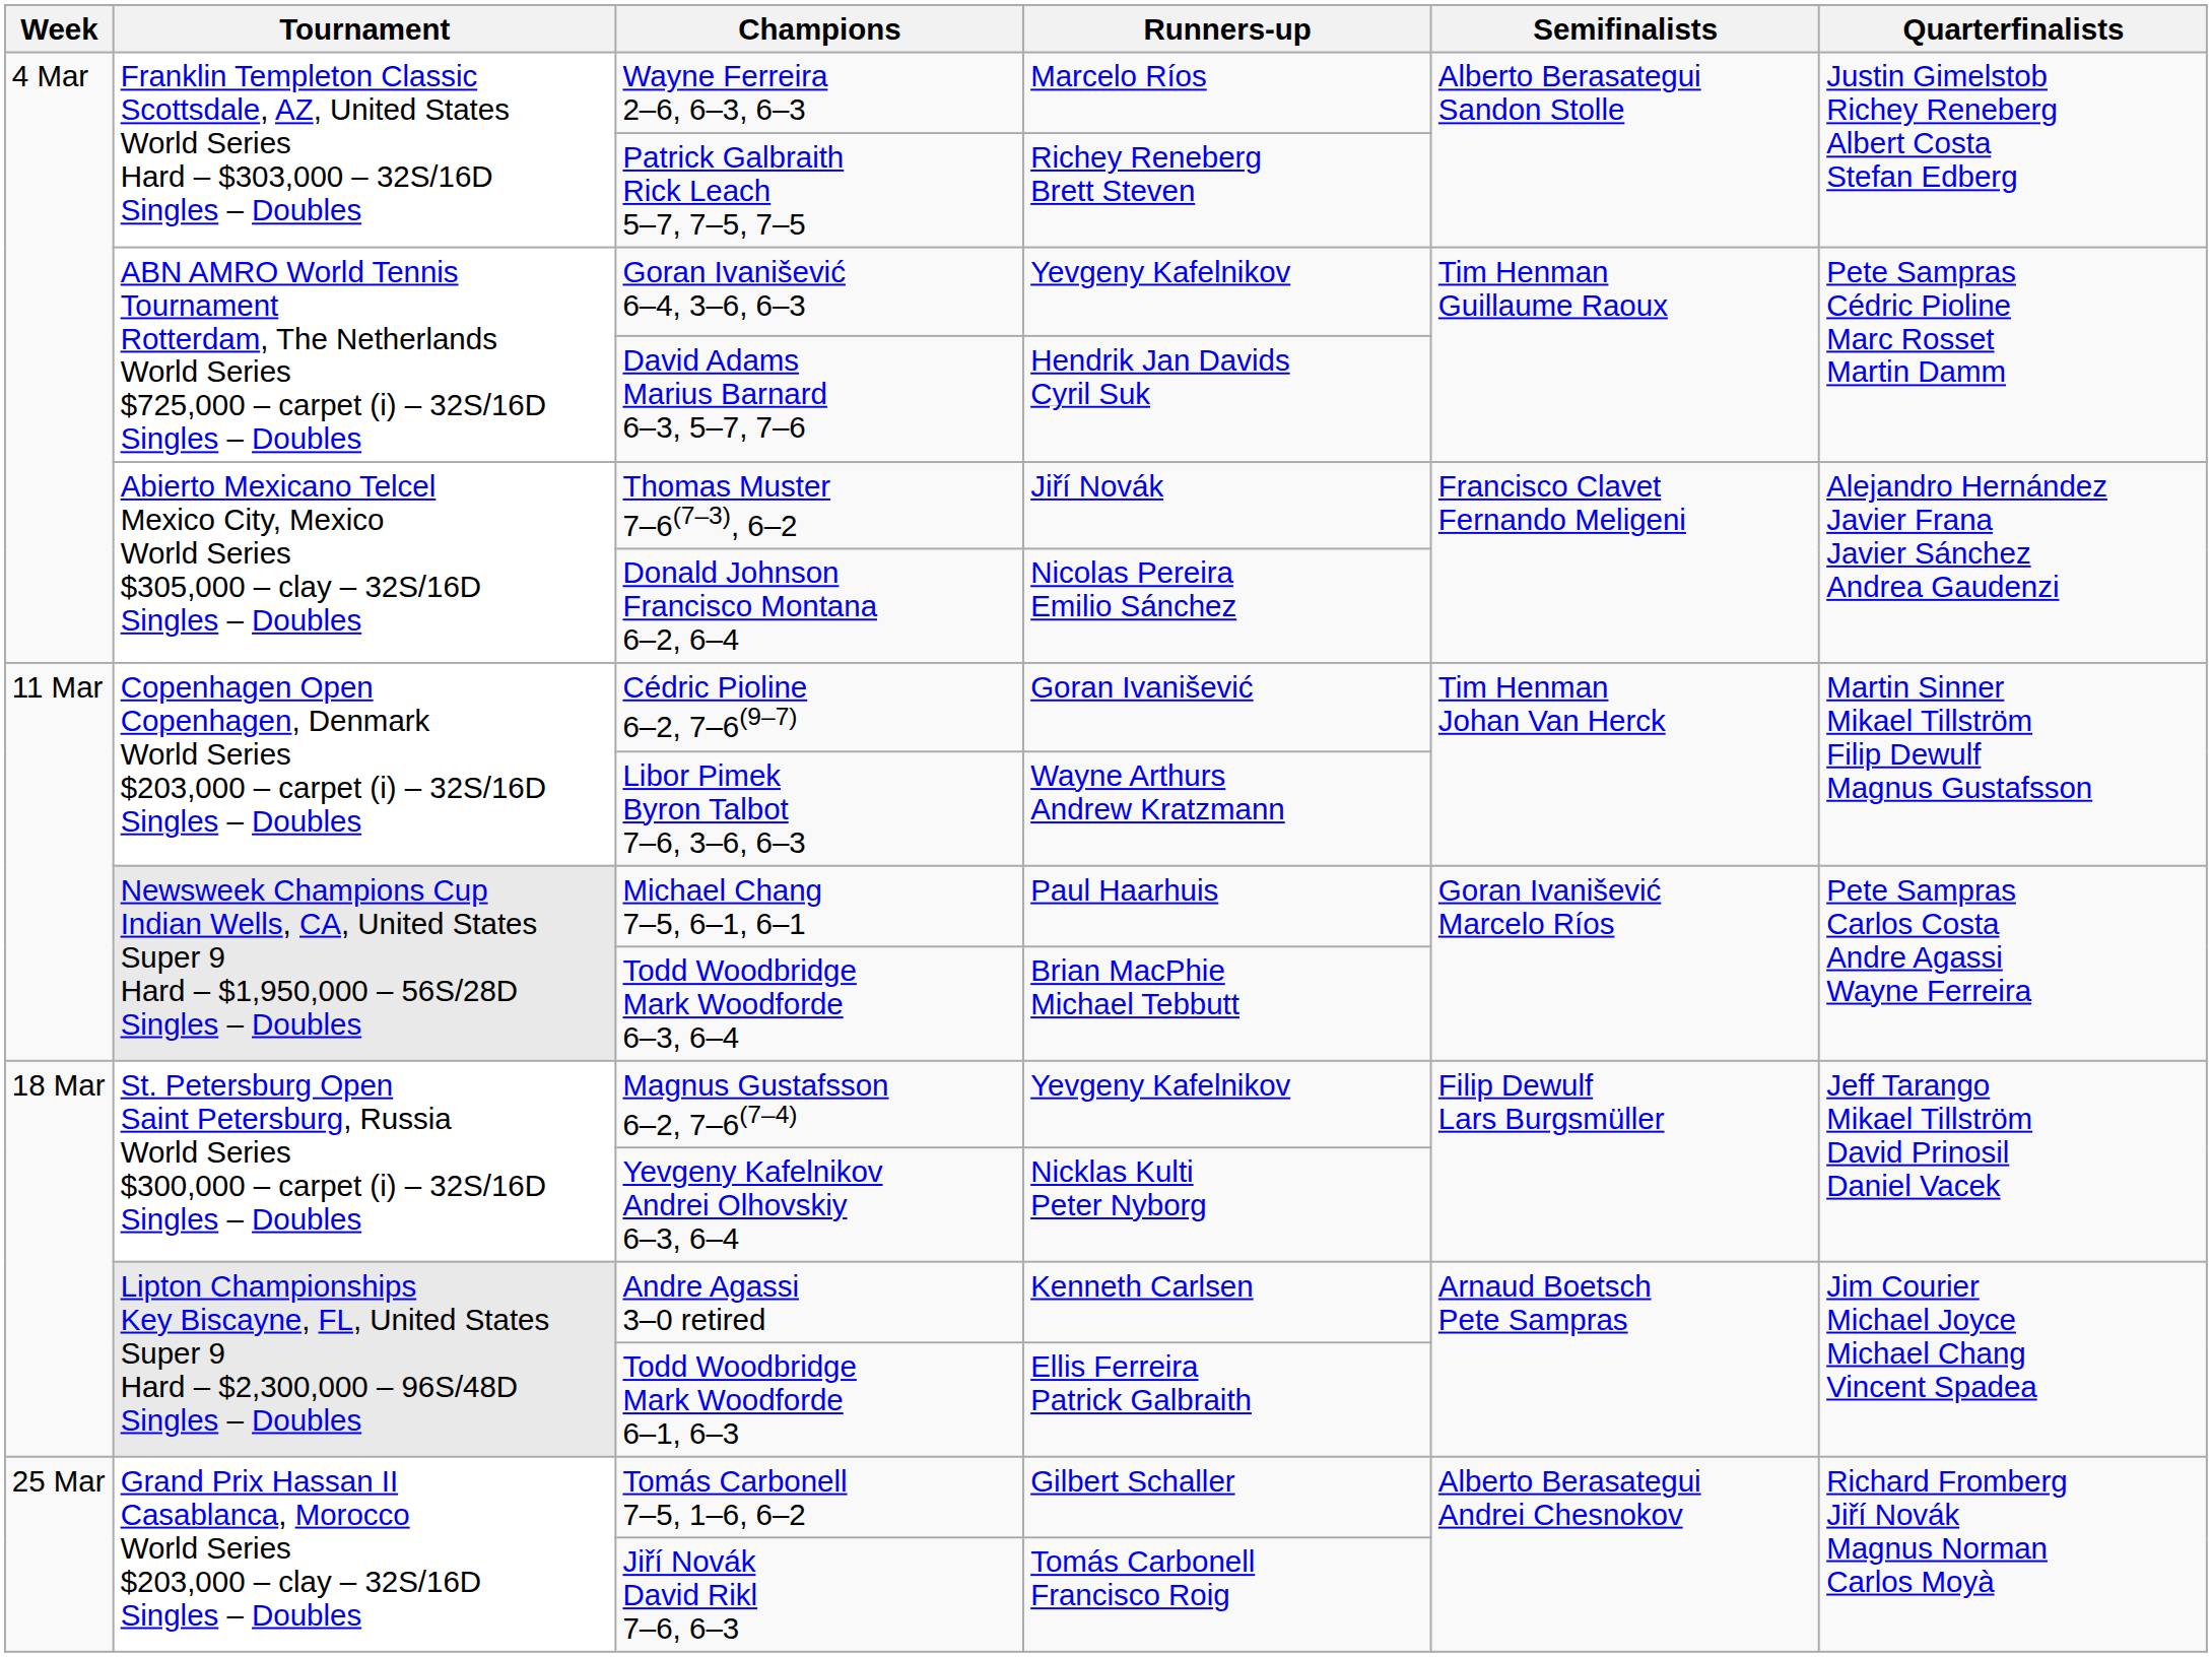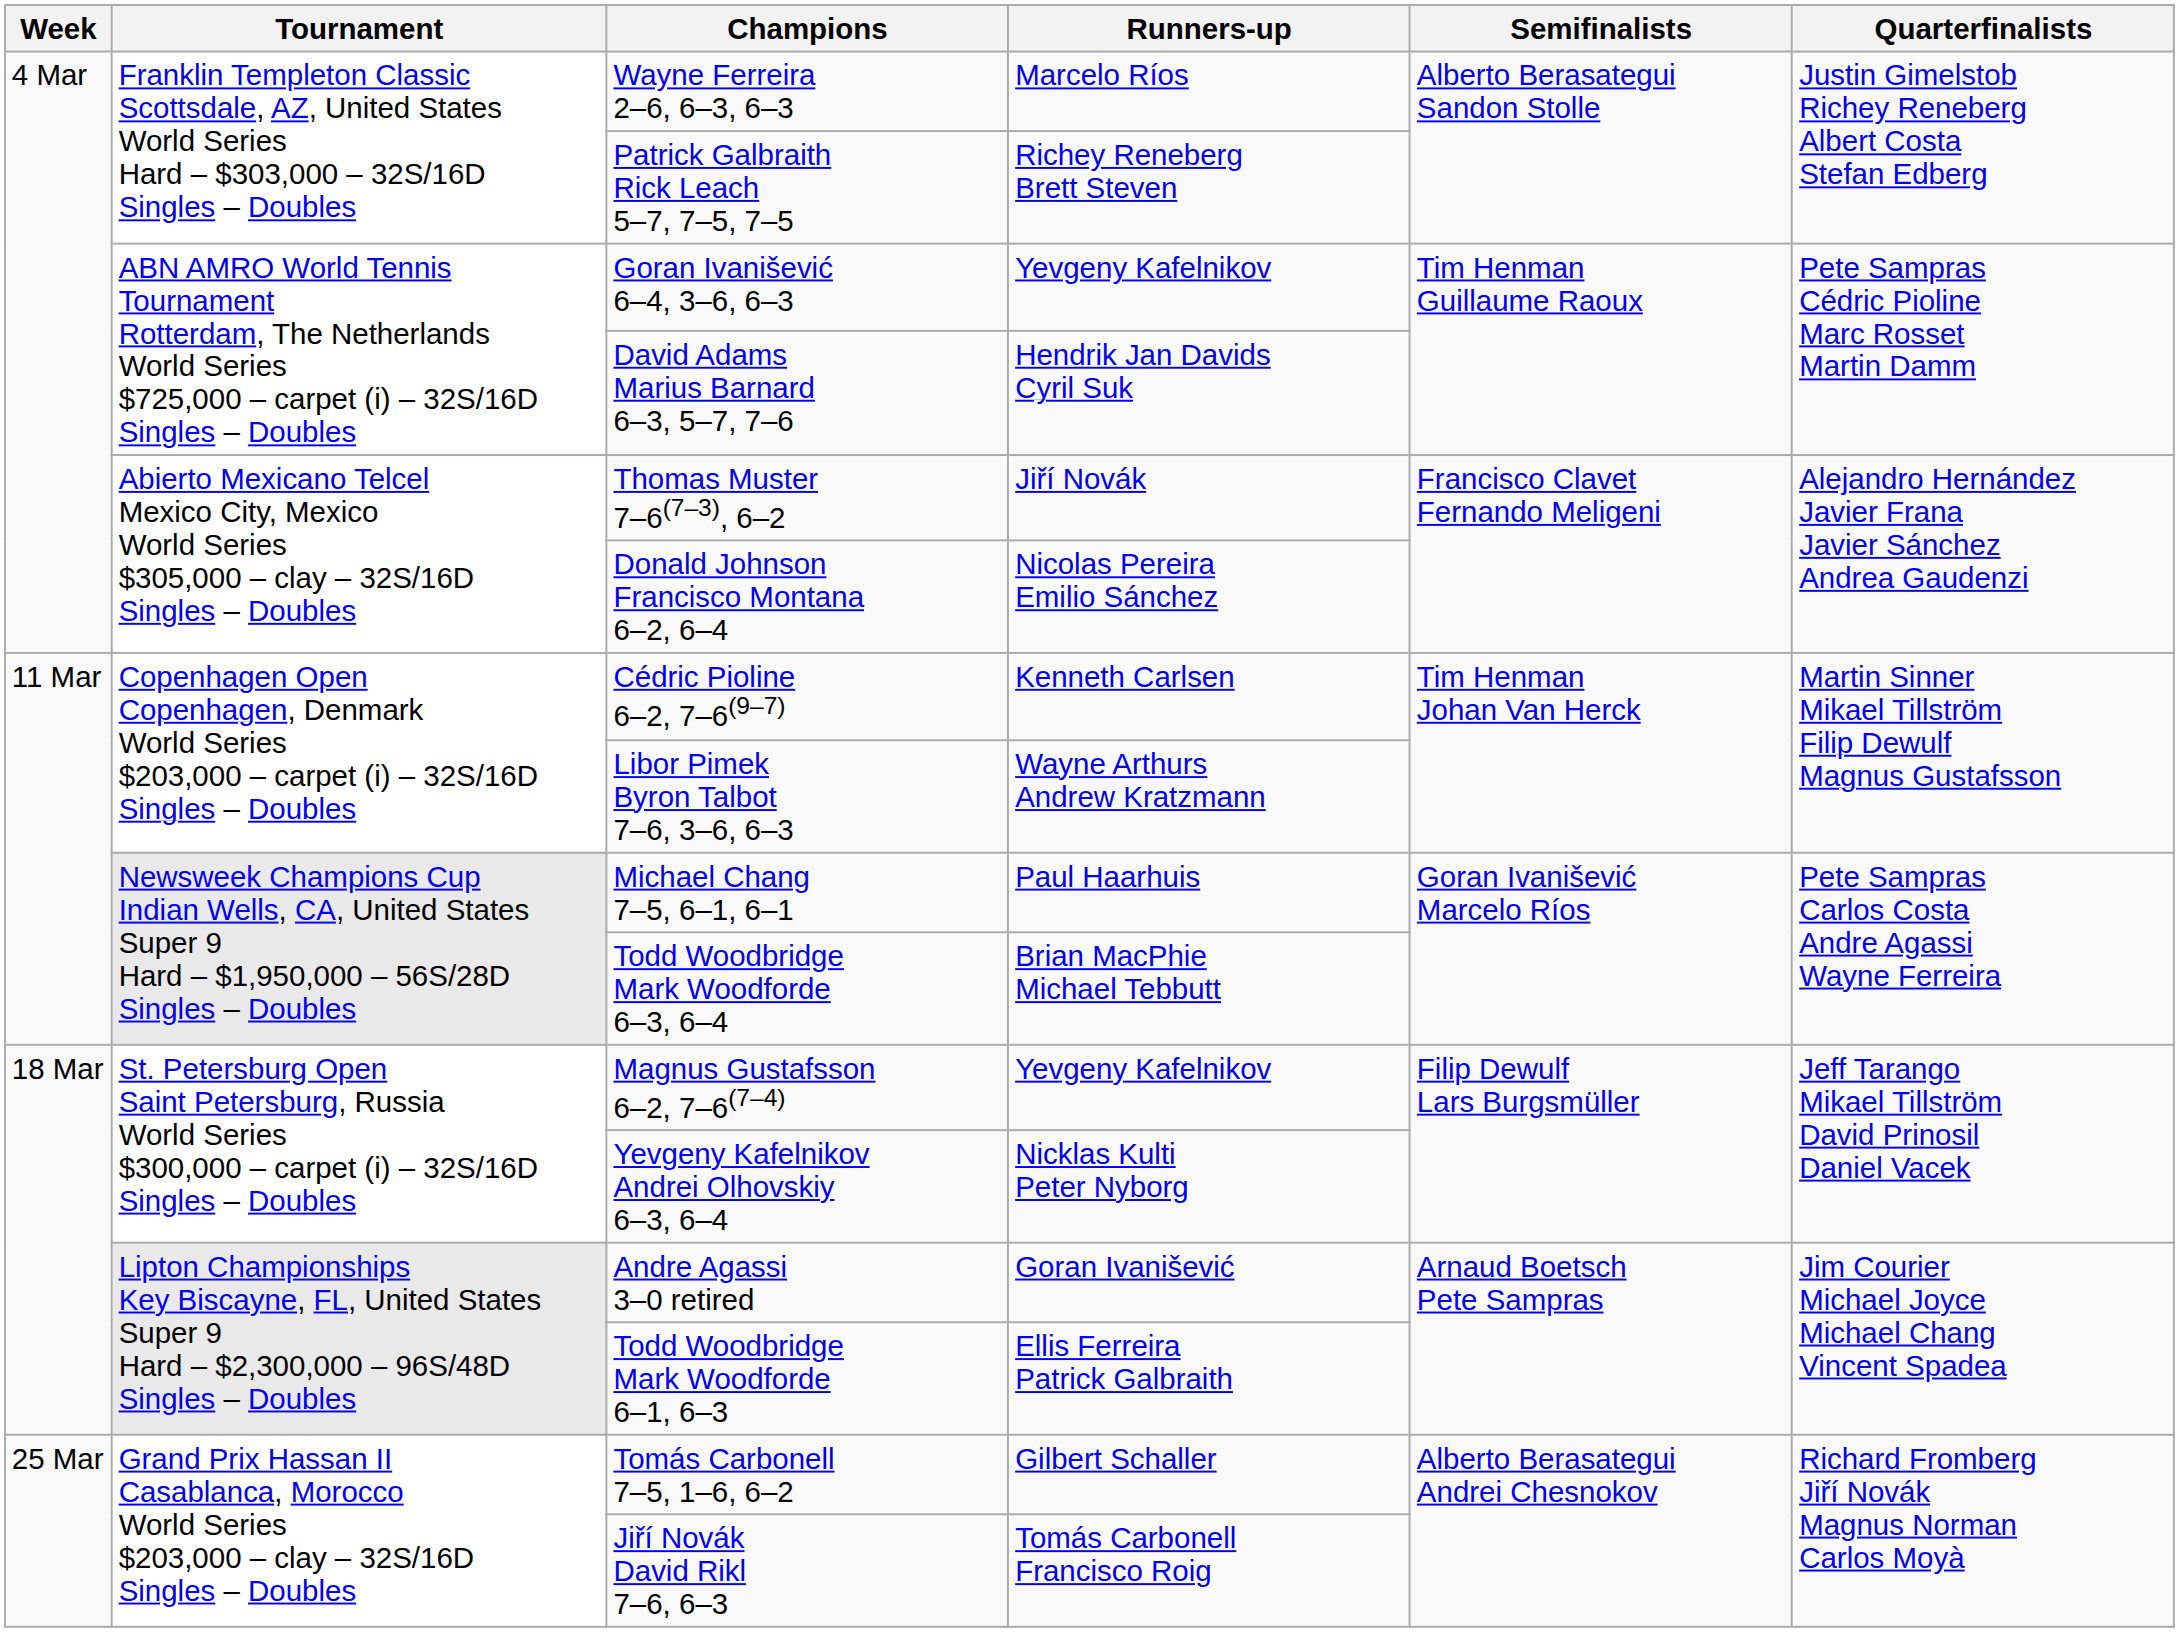 <table class=wikitable style=font-size:95%>
 <tr>
 <th style="width:48px;">Week</th>
 <th style="width:248px;">Tournament</th>
 <th style="width:200px;">Champions</th>
 <th style="width:200px;">Runners-up</th>
 <th style="width:190px;">Semifinalists</th>
 <th style="width:190px;">Quarterfinalists</th>
 </tr>
 <tr valign=top>
 <td rowspan=6>4 Mar</td>
 <td style="background:#FFF;" rowspan=2><a href='#'>Franklin Templeton Classic</a><br> <a href='#'>Scottsdale</a>, <a href='#'>AZ</a>, United States<br>World Series<br>Hard – $303,000 – 32S/16D<br><a href='#'>Singles</a> – <a href='#'>Doubles</a></td>
 <td> <a href='#'>Wayne Ferreira</a><br> 2–6, 6–3, 6–3</td>
 <td> <a href='#'>Marcelo Ríos</a></td>
 <td rowspan=2> <a href='#'>Alberto Berasategui</a><br> <a href='#'>Sandon Stolle</a></td>
 <td rowspan=2> <a href='#'>Justin Gimelstob</a><br> <a href='#'>Richey Reneberg</a><br> <a href='#'>Albert Costa</a><br> <a href='#'>Stefan Edberg</a></td>
 </tr>
 <tr valign=top>
 <td> <a href='#'>Patrick Galbraith</a><br> <a href='#'>Rick Leach</a><br> 5–7, 7–5, 7–5</td>
 <td> <a href='#'>Richey Reneberg</a><br> <a href='#'>Brett Steven</a></td>
 </tr>
 <tr valign=top>
 <td style="background:#FFF;" rowspan=2><a href='#'>ABN AMRO World Tennis Tournament</a><br> <a href='#'>Rotterdam</a>, The Netherlands<br>World Series<br>$725,000 – carpet (i) – 32S/16D<br><a href='#'>Singles</a> – <a href='#'>Doubles</a></td>
 <td> <a href='#'>Goran Ivanišević</a><br> 6–4, 3–6, 6–3</td>
 <td> <a href='#'>Yevgeny Kafelnikov</a></td>
 <td rowspan=2> <a href='#'>Tim Henman</a><br> <a href='#'>Guillaume Raoux</a></td>
 <td rowspan=2> <a href='#'>Pete Sampras</a><br> <a href='#'>Cédric Pioline</a><br> <a href='#'>Marc Rosset</a><br> <a href='#'>Martin Damm</a></td>
 </tr>
 <tr valign=top>
 <td> <a href='#'>David Adams</a><br> <a href='#'>Marius Barnard</a><br> 6–3, 5–7, 7–6</td>
 <td> <a href='#'>Hendrik Jan Davids</a><br> <a href='#'>Cyril Suk</a></td>
 </tr>
 <tr valign=top>
 <td style="background:#FFF;" rowspan=2><a href='#'>Abierto Mexicano Telcel</a><br> Mexico City, Mexico<br>World Series<br>$305,000 – clay – 32S/16D<br><a href='#'>Singles</a> – <a href='#'>Doubles</a></td>
 <td> <a href='#'>Thomas Muster</a><br> 7–6<sup>(7–3)</sup>, 6–2</td>
 <td> <a href='#'>Jiří Novák</a></td>
 <td rowspan=2> <a href='#'>Francisco Clavet</a><br> <a href='#'>Fernando Meligeni</a></td>
 <td rowspan=2> <a href='#'>Alejandro Hernández</a><br> <a href='#'>Javier Frana</a><br> <a href='#'>Javier Sánchez</a><br> <a href='#'>Andrea Gaudenzi</a></td>
 </tr>
 <tr valign=top>
 <td> <a href='#'>Donald Johnson</a><br> <a href='#'>Francisco Montana</a><br> 6–2, 6–4</td>
 <td> <a href='#'>Nicolas Pereira</a><br> <a href='#'>Emilio Sánchez</a></td>
 </tr>
 <tr valign=top>
 <td rowspan=4>11 Mar</td>
 <td style="background:#FFF;" rowspan=2><a href='#'>Copenhagen Open</a><br> <a href='#'>Copenhagen</a>, Denmark<br>World Series<br>$203,000 – carpet (i) – 32S/16D<br><a href='#'>Singles</a> – <a href='#'>Doubles</a></td>
 <td> <a href='#'>Cédric Pioline</a><br> 6–2, 7–6<sup>(9–7)</sup></td>
-<td> <a href='#'>Goran Ivanišević</a></td>
+<td> <a href='#'>Kenneth Carlsen</a></td>
 <td rowspan=2> <a href='#'>Tim Henman</a><br> <a href='#'>Johan Van Herck</a></td>
 <td rowspan=2> <a href='#'>Martin Sinner</a><br> <a href='#'>Mikael Tillström</a><br> <a href='#'>Filip Dewulf</a><br> <a href='#'>Magnus Gustafsson</a></td>
 </tr>
 <tr valign=top>
 <td> <a href='#'>Libor Pimek</a><br> <a href='#'>Byron Talbot</a><br> 7–6, 3–6, 6–3</td>
 <td> <a href='#'>Wayne Arthurs</a><br> <a href='#'>Andrew Kratzmann</a></td>
 </tr>
 <tr valign=top>
 <td style="background:#E9E9E9;" rowspan=2><a href='#'>Newsweek Champions Cup</a><br>  <a href='#'>Indian Wells</a>, <a href='#'>CA</a>, United States<br>Super 9<br>Hard – $1,950,000 – 56S/28D<br><a href='#'>Singles</a> – <a href='#'>Doubles</a></td>
 <td> <a href='#'>Michael Chang</a><br> 7–5, 6–1, 6–1</td>
 <td> <a href='#'>Paul Haarhuis</a></td>
 <td rowspan=2> <a href='#'>Goran Ivanišević</a><br> <a href='#'>Marcelo Ríos</a></td>
 <td rowspan=2> <a href='#'>Pete Sampras</a><br> <a href='#'>Carlos Costa</a><br> <a href='#'>Andre Agassi</a><br> <a href='#'>Wayne Ferreira</a></td>
 </tr>
 <tr valign=top>
 <td> <a href='#'>Todd Woodbridge</a><br> <a href='#'>Mark Woodforde</a><br> 6–3, 6–4</td>
 <td> <a href='#'>Brian MacPhie</a><br> <a href='#'>Michael Tebbutt</a></td>
 </tr>
 <tr valign=top>
 <td rowspan=4>18 Mar</td>
 <td style="background:#FFF;" rowspan=2><a href='#'>St. Petersburg Open</a><br> <a href='#'>Saint Petersburg</a>, Russia<br>World Series<br>$300,000 – carpet (i) – 32S/16D<br><a href='#'>Singles</a> – <a href='#'>Doubles</a></td>
 <td> <a href='#'>Magnus Gustafsson</a><br> 6–2, 7–6<sup>(7–4)</sup></td>
 <td> <a href='#'>Yevgeny Kafelnikov</a></td>
 <td rowspan=2> <a href='#'>Filip Dewulf</a><br> <a href='#'>Lars Burgsmüller</a></td>
 <td rowspan=2> <a href='#'>Jeff Tarango</a><br> <a href='#'>Mikael Tillström</a><br> <a href='#'>David Prinosil</a><br> <a href='#'>Daniel Vacek</a></td>
 </tr>
 <tr valign=top>
 <td> <a href='#'>Yevgeny Kafelnikov</a><br> <a href='#'>Andrei Olhovskiy</a><br> 6–3, 6–4</td>
 <td> <a href='#'>Nicklas Kulti</a><br> <a href='#'>Peter Nyborg</a></td>
 </tr>
 <tr valign=top>
 <td style="background:#E9E9E9;" rowspan=2><a href='#'>Lipton Championships</a><br> <a href='#'>Key Biscayne</a>, <a href='#'>FL</a>, United States<br>Super 9<br>Hard – $2,300,000 – 96S/48D<br><a href='#'>Singles</a> – <a href='#'>Doubles</a></td>
 <td> <a href='#'>Andre Agassi</a><br> 3–0 retired</td>
-<td> <a href='#'>Kenneth Carlsen</a></td>
+<td> <a href='#'>Goran Ivanišević</a></td>
 <td rowspan=2> <a href='#'>Arnaud Boetsch</a><br> <a href='#'>Pete Sampras</a></td>
 <td rowspan=2> <a href='#'>Jim Courier</a><br> <a href='#'>Michael Joyce</a><br> <a href='#'>Michael Chang</a><br> <a href='#'>Vincent Spadea</a></td>
 </tr>
 <tr valign=top>
 <td> <a href='#'>Todd Woodbridge</a><br> <a href='#'>Mark Woodforde</a><br> 6–1, 6–3</td>
 <td> <a href='#'>Ellis Ferreira</a><br> <a href='#'>Patrick Galbraith</a></td>
 </tr>
 <tr valign=top>
 <td rowspan=2>25 Mar</td>
 <td style="background:#FFF;" rowspan=2><a href='#'>Grand Prix Hassan II</a><br> <a href='#'>Casablanca</a>, <a href='#'>Morocco</a><br>World Series<br>$203,000 – clay – 32S/16D<br><a href='#'>Singles</a> – <a href='#'>Doubles</a></td>
 <td> <a href='#'>Tomás Carbonell</a><br> 7–5, 1–6, 6–2</td>
 <td> <a href='#'>Gilbert Schaller</a></td>
 <td rowspan=2> <a href='#'>Alberto Berasategui</a><br> <a href='#'>Andrei Chesnokov</a></td>
 <td rowspan=2> <a href='#'>Richard Fromberg</a><br> <a href='#'>Jiří Novák</a><br> <a href='#'>Magnus Norman</a><br> <a href='#'>Carlos Moyà</a></td>
 </tr>
 <tr valign=top>
 <td> <a href='#'>Jiří Novák</a><br> <a href='#'>David Rikl</a><br> 7–6, 6–3</td>
 <td> <a href='#'>Tomás Carbonell</a><br> <a href='#'>Francisco Roig</a></td>
 </tr>
 </table>
